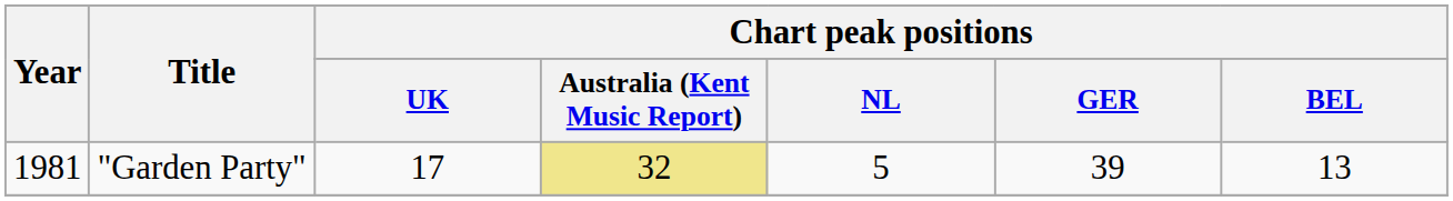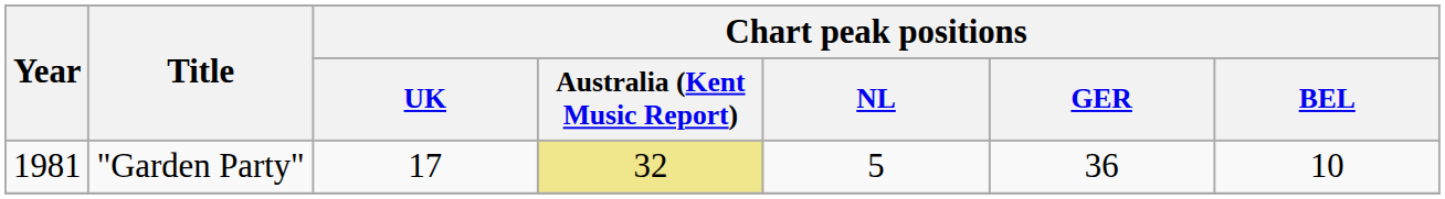 <table class="wikitable"  style="text-align:center;">
 <tr>
 </tr>
 <tr>
 <th rowspan=2>Year</th>
 <th rowspan=2>Title</th>
 <th colspan=5>Chart peak positions</th>
 </tr>
 <tr style="font-size:smaller;">
 <th width=100><a href='#'>UK</a></th>
 <th width=100>Australia (<a href='#'>Kent Music Report</a>)</th>
 <th width=100><a href='#'>NL</a></th>
 <th width=100><a href='#'>GER</a></th>
 <th width=100><a href='#'>BEL</a></th>
 </tr>
 <tr>
 <td>1981</td>
 <td align=left>"Garden Party"</td>
 <td>17</td>
 <td style="background: khaki;">32</td>
 <td>5</td>
-<td>39</td>
-<td>13</td>
+<td>36</td>
+<td>10</td>
 </tr>
 <tr>
 </tr>
 </table>
